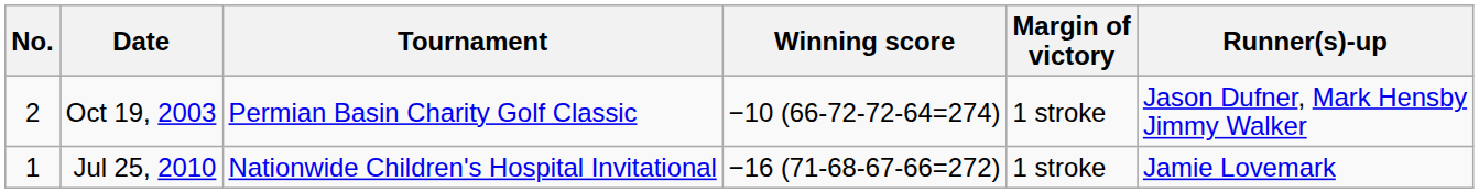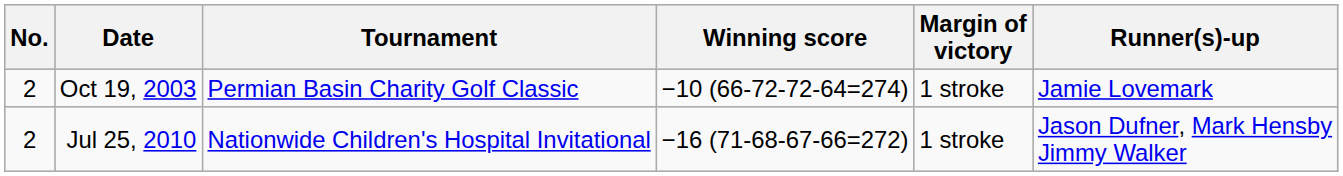 <table class="wikitable" style="font-size:95%;">
 <tr>
 <th>No.</th>
 <th>Date</th>
 <th>Tournament</th>
 <th>Winning score</th>
 <th>Margin of<br>victory</th>
 <th>Runner(s)-up</th>
 </tr>
 <tr>
 <td align=center>2</td>
 <td align=right>Oct 19, <a href='#'>2003</a></td>
 <td><a href='#'>Permian Basin Charity Golf Classic</a></td>
 <td>−10 (66-72-72-64=274)</td>
 <td>1 stroke</td>
-<td> <a href='#'>Jason Dufner</a>,  <a href='#'>Mark Hensby</a><br> <a href='#'>Jimmy Walker</a></td>
+<td> <a href='#'>Jamie Lovemark</a></td>
 </tr>
 <tr>
-<td align=center>1</td>
+<td align=center>2</td>
 <td align=right>Jul 25, <a href='#'>2010</a></td>
 <td><a href='#'>Nationwide Children's Hospital Invitational</a></td>
 <td>−16 (71-68-67-66=272)</td>
 <td>1 stroke</td>
-<td> <a href='#'>Jamie Lovemark</a></td>
+<td> <a href='#'>Jason Dufner</a>,  <a href='#'>Mark Hensby</a><br> <a href='#'>Jimmy Walker</a></td>
 </tr>
 </table>
